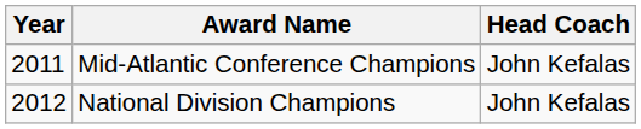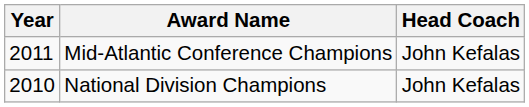 <table class="wikitable">
 <tr>
 <th>Year</th>
 <th>Award Name</th>
 <th>Head Coach</th>
 </tr>
 <tr>
 <td>2011</td>
 <td>Mid-Atlantic Conference Champions</td>
 <td>John Kefalas </td>
 </tr>
 <tr>
-<td>2012</td>
+<td>2010</td>
 <td>National Division Champions</td>
 <td>John Kefalas </td>
 </tr>
 </table>
